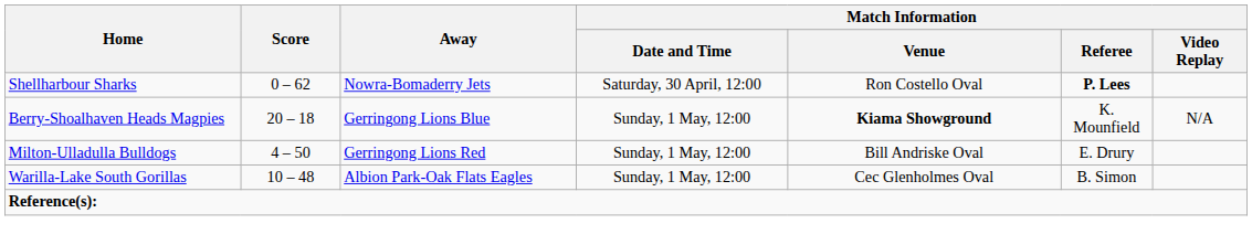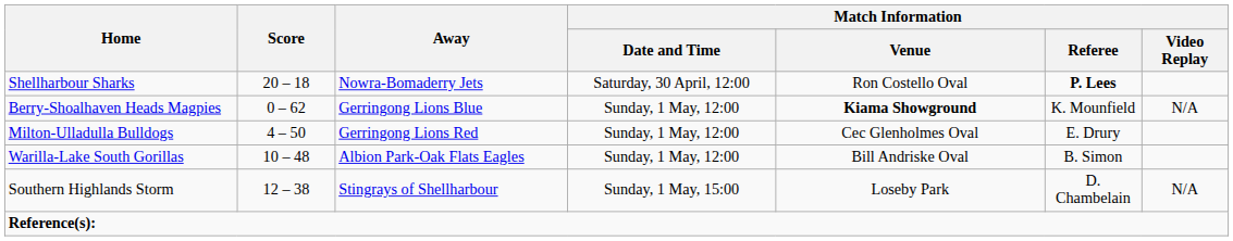 <table class="wikitable" width="100% text-align:center;">
 <tr>
 <th rowspan="2" width="19%">Home</th>
 <th rowspan="2" width="8%">Score</th>
 <th rowspan="2" width="19%">Away</th>
 <th colspan="4">Match Information</th>
 </tr>
 <tr bgcolor="#CCCCCC">
 <th width="17%">Date and Time</th>
 <th width="22%">Venue</th>
 <th>Referee</th>
 <th>Video Replay</th>
 </tr>
 <tr>
 <td> <a href='#'>Shellharbour Sharks</a></td>
-<td style="text-align:center;">0 – 62</td>
+<td style="text-align:center;">20 – 18</td>
 <td> <a href='#'>Nowra-Bomaderry Jets</a></td>
 <td style="text-align:center;">Saturday, 30 April, 12:00</td>
 <td style="text-align:center;">Ron Costello Oval</td>
 <td style="text-align:center;"><strong>P. Lees</strong></td>
 <td style="text-align:center;"></td>
 </tr>
 <tr>
 <td> <a href='#'>Berry-Shoalhaven Heads Magpies</a></td>
-<td style="text-align:center;">20 – 18</td>
+<td style="text-align:center;">0 – 62</td>
 <td> <a href='#'>Gerringong Lions Blue</a></td>
 <td style="text-align:center;">Sunday, 1 May, 12:00</td>
 <td style="text-align:center;"><strong>Kiama Showground</strong></td>
 <td style="text-align:center;">K. Mounfield</td>
 <td style="text-align:center;">N/A</td>
 </tr>
 <tr>
 <td> <a href='#'>Milton-Ulladulla Bulldogs</a></td>
 <td style="text-align:center;">4 – 50</td>
 <td> <a href='#'>Gerringong Lions Red</a></td>
 <td style="text-align:center;">Sunday, 1 May, 12:00</td>
-<td style="text-align:center;">Bill Andriske Oval</td>
+<td style="text-align:center;">Cec Glenholmes Oval</td>
 <td style="text-align:center;">E. Drury</td>
 <td style="text-align:center;"></td>
 </tr>
 <tr>
 <td> <a href='#'>Warilla-Lake South Gorillas</a></td>
 <td style="text-align:center;">10 – 48</td>
 <td> <a href='#'>Albion Park-Oak Flats Eagles</a></td>
 <td style="text-align:center;">Sunday, 1 May, 12:00</td>
-<td style="text-align:center;">Cec Glenholmes Oval</td>
+<td style="text-align:center;">Bill Andriske Oval</td>
 <td style="text-align:center;">B. Simon</td>
 <td style="text-align:center;"></td>
+</tr>
+<tr>
+<td> Southern Highlands Storm</td>
+<td style="text-align:center;">12 – 38</td>
+<td> <a href='#'>Stingrays of Shellharbour</a></td>
+<td style="text-align:center;">Sunday, 1 May, 15:00</td>
+<td style="text-align:center;">Loseby Park</td>
+<td style="text-align:center;">D. Chambelain</td>
+<td style="text-align:center;">N/A</td>
 </tr>
 <tr>
 <td colspan="7"><strong>Reference(s):</strong></td>
 </tr>
 </table>
